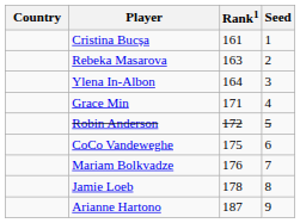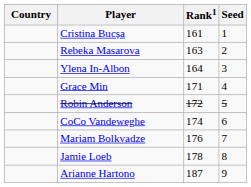 <table class="sortable wikitable">
 <tr>
 <th width="70">Country</th>
 <th width="175">Player</th>
 <th>Rank<sup>1</sup></th>
 <th>Seed</th>
 </tr>
 <tr>
 <td></td>
 <td><a href='#'>Cristina Bucșa</a></td>
 <td>161</td>
 <td>1</td>
 </tr>
 <tr>
 <td></td>
 <td><a href='#'>Rebeka Masarova</a></td>
 <td>163</td>
 <td>2</td>
 </tr>
 <tr>
 <td></td>
 <td><a href='#'>Ylena In-Albon</a></td>
 <td>164</td>
 <td>3</td>
 </tr>
 <tr>
 <td></td>
 <td><a href='#'>Grace Min</a></td>
 <td>171</td>
 <td>4</td>
 </tr>
 <tr>
 <td><s></s></td>
 <td><s><a href='#'>Robin Anderson</a></s></td>
 <td><s>172</s></td>
 <td><s>5</s></td>
 </tr>
 <tr>
 <td></td>
 <td><a href='#'>CoCo Vandeweghe</a></td>
-<td>175</td>
+<td>174</td>
 <td>6</td>
 </tr>
 <tr>
 <td></td>
 <td><a href='#'>Mariam Bolkvadze</a></td>
 <td>176</td>
 <td>7</td>
 </tr>
 <tr>
 <td></td>
 <td><a href='#'>Jamie Loeb</a></td>
 <td>178</td>
 <td>8</td>
 </tr>
 <tr>
 <td></td>
 <td><a href='#'>Arianne Hartono</a></td>
 <td>187</td>
 <td>9</td>
 </tr>
 </table>
